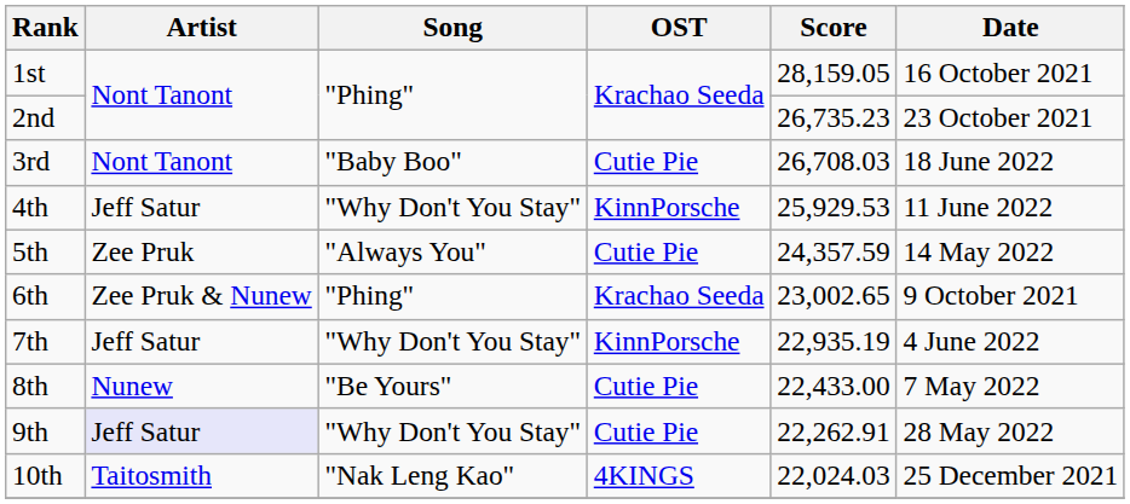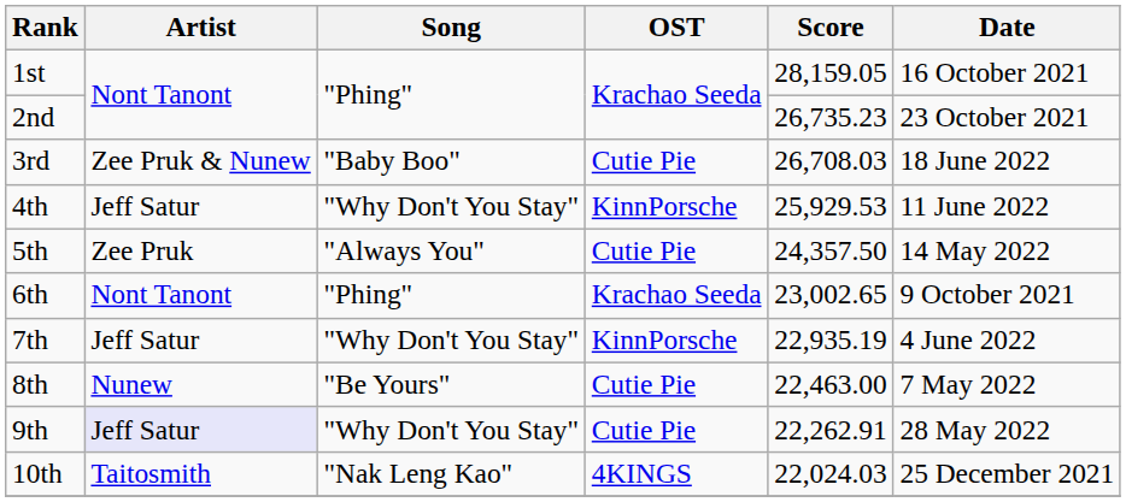 <table class="wikitable">
 <tr>
 <th>Rank</th>
 <th>Artist</th>
 <th>Song</th>
 <th>OST</th>
 <th>Score</th>
 <th>Date</th>
 </tr>
 <tr>
 <td>1st</td>
 <td rowspan="2"><a href='#'>Nont Tanont</a></td>
 <td rowspan="2">"Phing"</td>
 <td rowspan="2"><a href='#'>Krachao Seeda</a></td>
 <td>28,159.05</td>
 <td>16 October 2021</td>
 </tr>
 <tr>
 <td>2nd</td>
 <td>26,735.23</td>
 <td>23 October 2021</td>
 </tr>
 <tr>
 <td>3rd</td>
-<td><a href='#'>Nont Tanont</a></td>
+<td>Zee Pruk & <a href='#'>Nunew</a></td>
 <td>"Baby Boo"</td>
 <td><a href='#'>Cutie Pie</a></td>
 <td>26,708.03</td>
 <td>18 June 2022</td>
 </tr>
 <tr>
 <td>4th</td>
 <td>Jeff Satur</td>
 <td>"Why Don't You Stay"</td>
 <td><a href='#'>KinnPorsche</a></td>
 <td>25,929.53</td>
 <td>11 June 2022</td>
 </tr>
 <tr>
 <td>5th</td>
 <td>Zee Pruk</td>
 <td>"Always You"</td>
 <td><a href='#'>Cutie Pie</a></td>
-<td>24,357.59</td>
+<td>24,357.50</td>
 <td>14 May 2022</td>
 </tr>
 <tr>
 <td>6th</td>
-<td>Zee Pruk & <a href='#'>Nunew</a></td>
+<td><a href='#'>Nont Tanont</a></td>
 <td>"Phing"</td>
 <td><a href='#'>Krachao Seeda</a></td>
 <td>23,002.65</td>
 <td>9 October 2021</td>
 </tr>
 <tr>
 <td>7th</td>
 <td>Jeff Satur</td>
 <td>"Why Don't You Stay"</td>
 <td><a href='#'>KinnPorsche</a></td>
 <td>22,935.19</td>
 <td>4 June 2022</td>
 </tr>
 <tr>
 <td>8th</td>
 <td><a href='#'>Nunew</a></td>
 <td>"Be Yours"</td>
 <td><a href='#'>Cutie Pie</a></td>
-<td>22,433.00</td>
+<td>22,463.00</td>
 <td>7 May 2022</td>
 </tr>
 <tr>
 <td>9th</td>
 <td style="background: lavender;">Jeff Satur</td>
 <td>"Why Don't You Stay"</td>
 <td><a href='#'>Cutie Pie</a></td>
 <td>22,262.91</td>
 <td>28 May 2022</td>
 </tr>
 <tr>
 <td>10th</td>
 <td><a href='#'>Taitosmith</a> </td>
 <td>"Nak Leng Kao"</td>
 <td><a href='#'>4KINGS</a></td>
 <td>22,024.03</td>
 <td>25 December 2021</td>
 </tr>
 <tr>
 </tr>
 </table>
